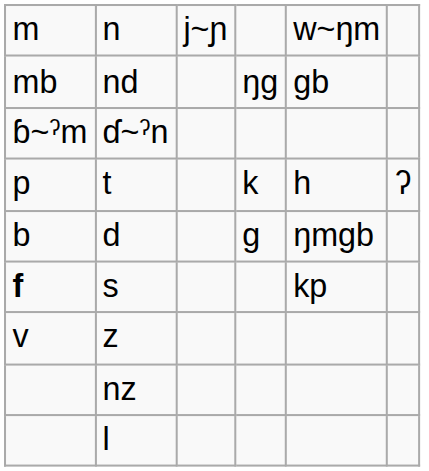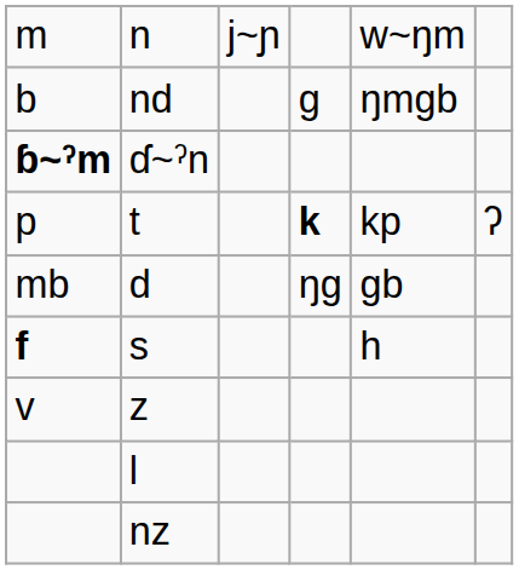 <table class="wikitable IPA">
 <tr>
 <td>m</td>
 <td>n</td>
 <td>j~ɲ</td>
 <td></td>
 <td>w~ŋm</td>
 <td></td>
 </tr>
 <tr>
-<td>mb</td>
+<td>b</td>
 <td>nd</td>
 <td></td>
-<td>ŋɡ</td>
-<td>ɡb</td>
+<td>ɡ</td>
+<td>ŋmɡb</td>
 <td></td>
 </tr>
 <tr>
-<td>ɓ~ˀm</td>
+<td><strong>ɓ~ˀm</strong></td>
 <td>ɗ~ˀn</td>
 <td></td>
 <td></td>
 <td></td>
 </tr>
 <tr>
 <td>p</td>
 <td>t</td>
 <td></td>
-<td>k</td>
-<td>h</td>
+<td><strong>k</strong></td>
+<td>kp</td>
 <td>ʔ</td>
 </tr>
 <tr>
-<td>b</td>
+<td>mb</td>
 <td>d</td>
 <td></td>
-<td>ɡ</td>
-<td>ŋmɡb</td>
+<td>ŋɡ</td>
+<td>ɡb</td>
 <td></td>
 </tr>
 <tr>
 <td><strong>f</strong></td>
 <td>s</td>
 <td></td>
 <td></td>
-<td>kp</td>
+<td>h</td>
 </tr>
 <tr>
 <td>v</td>
 <td>z</td>
+<td></td>
+<td></td>
+<td></td>
+<td></td>
+</tr>
+<tr>
+<td></td>
+<td>l</td>
 <td></td>
 <td></td>
 <td></td>
 <td></td>
 </tr>
 <tr>
 <td></td>
 <td>nz</td>
 <td></td>
 <td></td>
 <td></td>
 <td></td>
 </tr>
-<tr>
-<td></td>
-<td>l</td>
-<td></td>
-<td></td>
-<td></td>
-<td></td>
-</tr>
 </table>
